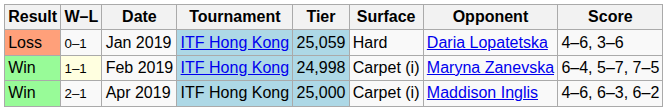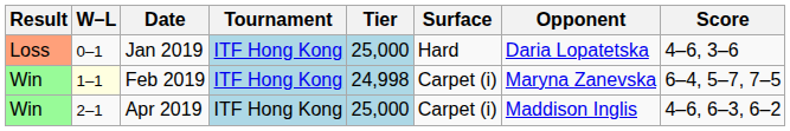 <table class="sortable wikitable">
 <tr>
 <th>Result</th>
 <th class="unsortable">W–L</th>
 <th>Date</th>
 <th>Tournament</th>
 <th>Tier</th>
 <th>Surface</th>
 <th>Opponent</th>
 <th class="unsortable">Score</th>
 </tr>
 <tr>
 <td style="background:#ffa07a;">Loss</td>
 <td><small>0–1</small></td>
 <td>Jan 2019</td>
 <td style="background:lightblue;"><a href='#'>ITF Hong Kong</a></td>
-<td style="background:lightblue;">25,059</td>
+<td style="background:lightblue;">25,000</td>
 <td>Hard</td>
 <td> <a href='#'>Daria Lopatetska</a></td>
 <td>4–6, 3–6</td>
 </tr>
 <tr>
 <td style="background:#98fb98;">Win</td>
 <td style="background: lightyellow;"><small>1–1</small></td>
 <td>Feb 2019</td>
 <td style="background:lightblue;"><a href='#'>ITF Hong Kong</a></td>
 <td style="background:lightblue;">24,998</td>
 <td>Carpet (i)</td>
 <td> <a href='#'>Maryna Zanevska</a></td>
 <td>6–4, 5–7, 7–5</td>
 </tr>
 <tr>
 <td style="background:#98fb98;">Win</td>
 <td><small>2–1</small></td>
 <td>Apr 2019</td>
 <td style="background:lightblue;">ITF Hong Kong</td>
 <td style="background:lightblue;">25,000</td>
 <td>Carpet (i)</td>
 <td> <a href='#'>Maddison Inglis</a></td>
 <td>4–6, 6–3, 6–2</td>
 </tr>
 </table>
